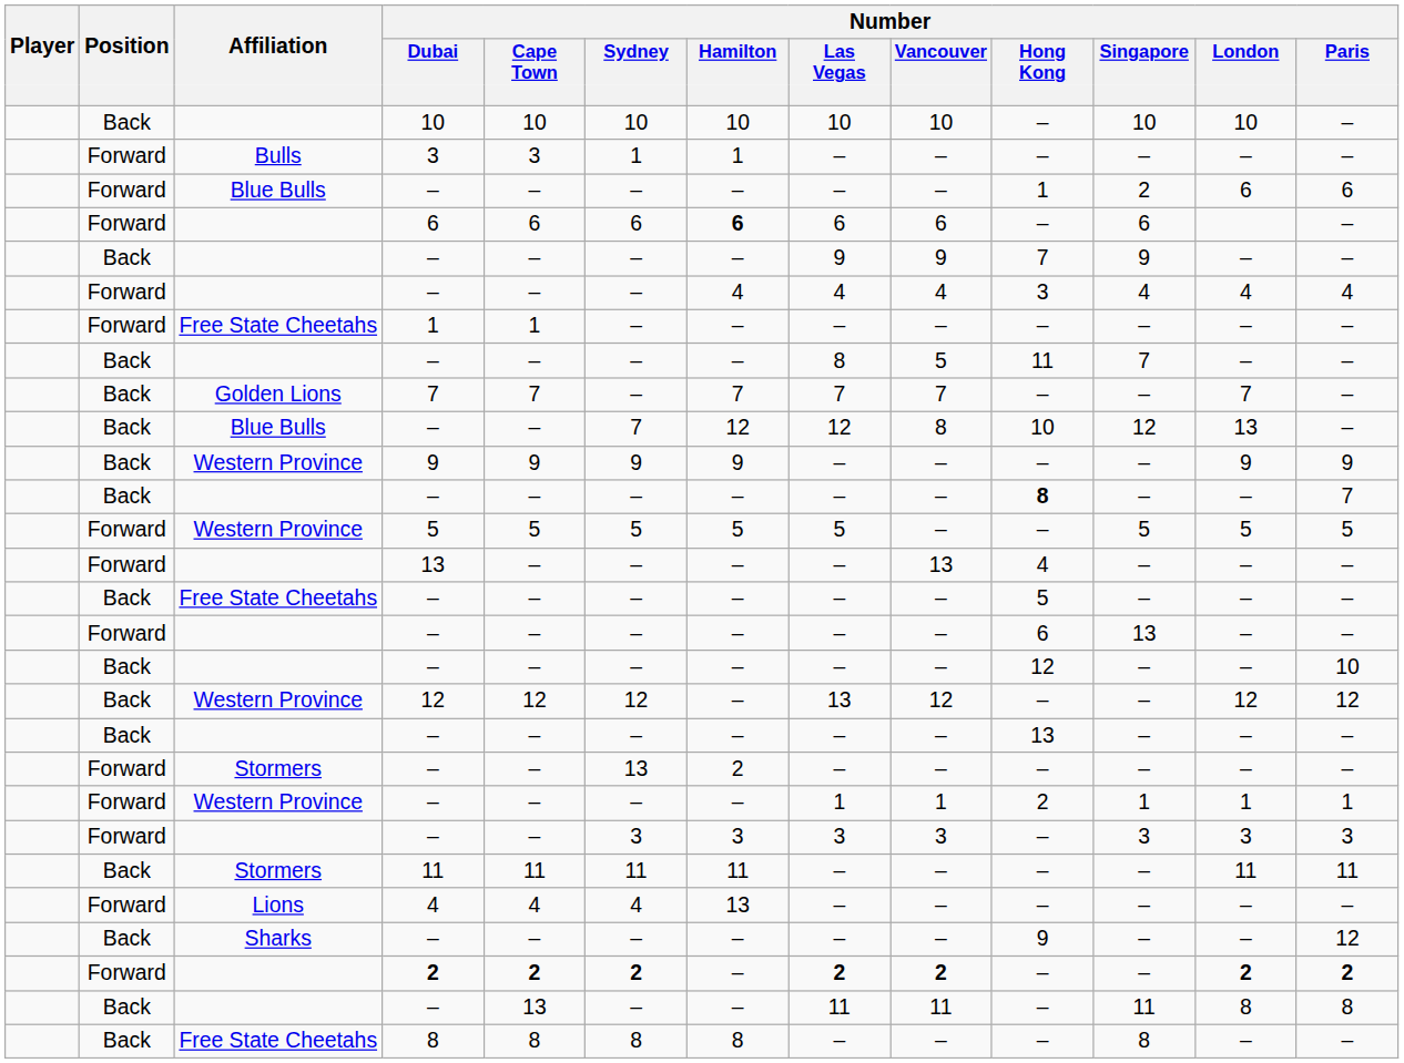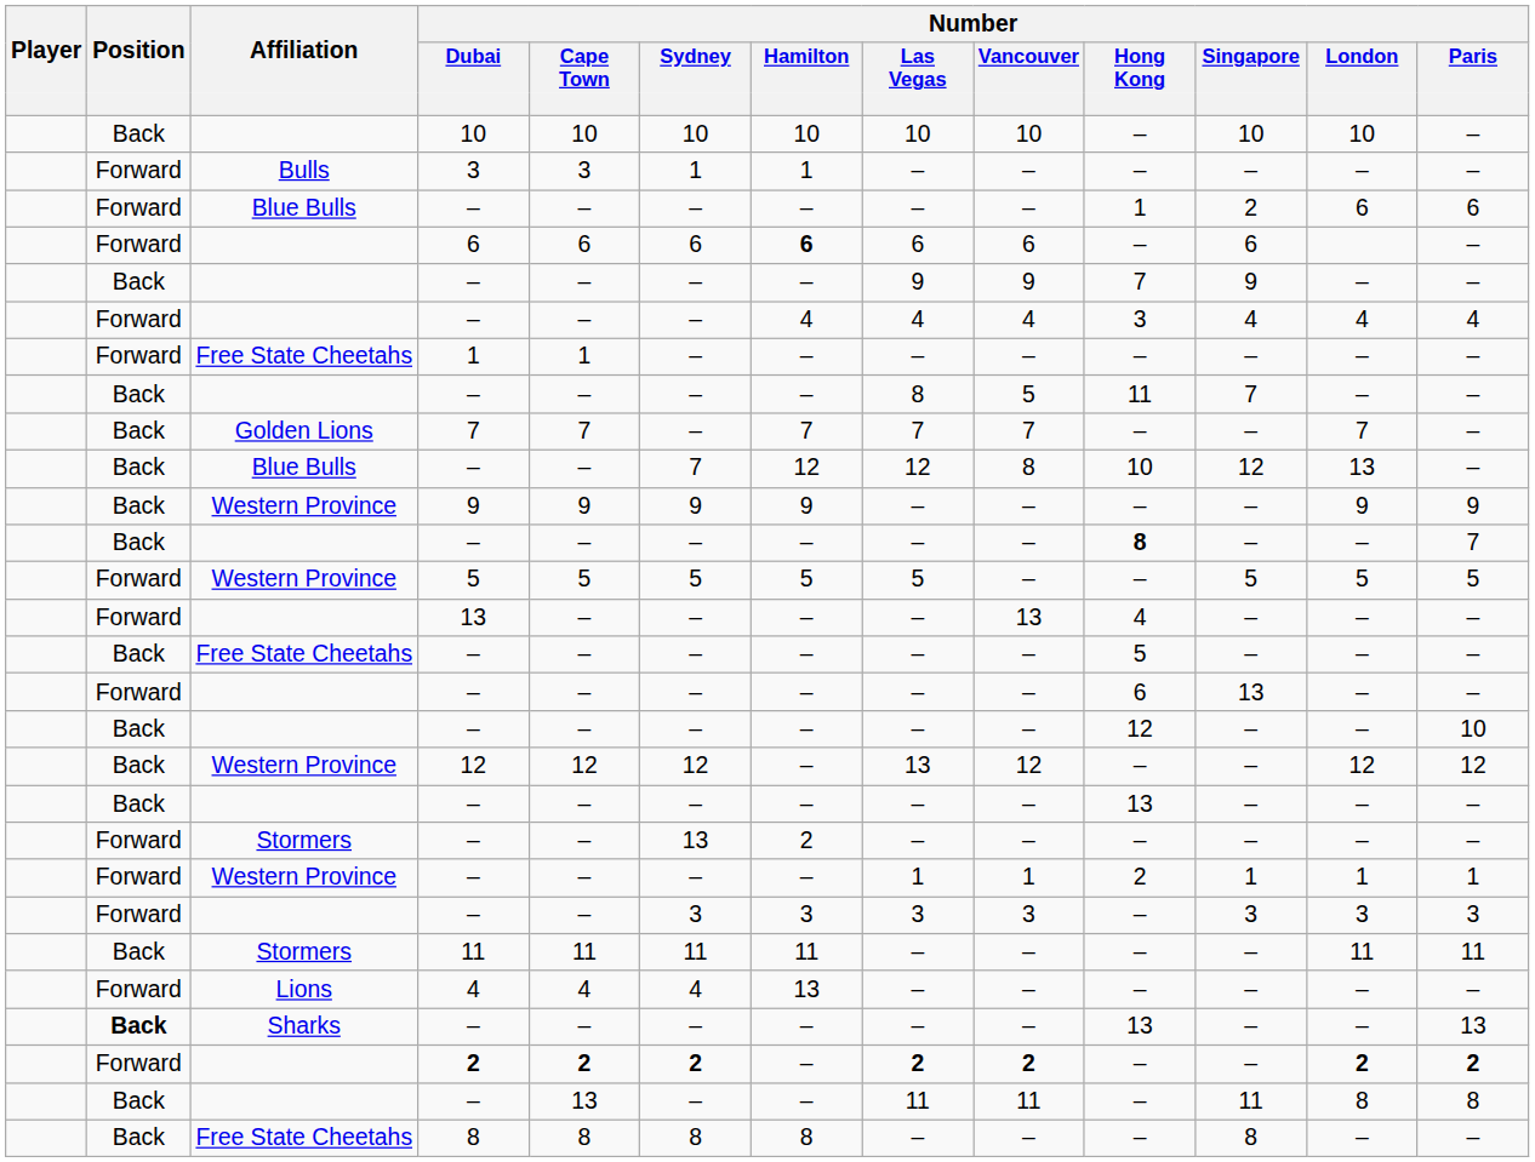 <table class="wikitable sortable" style="text-align:center;">
 <tr>
 <th rowspan=2 style="border-bottom:0px;">Player</th>
 <th rowspan=2 style="border-bottom:0px;">Position</th>
 <th rowspan=2 style="border-bottom:0px;">Affiliation</th>
 <th colspan=10>Number</th>
 </tr>
 <tr>
 <th valign=top style="width:5.2em; border-bottom:0px; padding:2px; font-size:85%;"><a href='#'>Dubai</a></th>
 <th valign=top style="width:5.2em; border-bottom:0px; padding:2px; font-size:85%;"><a href='#'>Cape Town</a></th>
 <th valign=top style="width:5.2em; border-bottom:0px; padding:2px; font-size:85%;"><a href='#'>Sydney</a></th>
 <th valign=top style="width:5.2em; border-bottom:0px; padding:2px; font-size:85%;"><a href='#'>Hamilton</a></th>
 <th valign=top style="width:5.2em; border-bottom:0px; padding:2px; font-size:85%;"><a href='#'>Las<br>Vegas</a></th>
 <th valign=top style="width:5.2em; border-bottom:0px; padding:2px; font-size:85%;"><a href='#'>Vancouver</a></th>
 <th valign=top style="width:5.2em; border-bottom:0px; padding:2px; font-size:85%;"><a href='#'>Hong Kong</a></th>
 <th valign=top style="width:5.2em; border-bottom:0px; padding:2px; font-size:85%;"><a href='#'>Singapore</a></th>
 <th valign=top style="width:5.2em; border-bottom:0px; padding:2px; font-size:85%;"><a href='#'>London</a></th>
 <th valign=top style="width:5.2em; border-bottom:0px; padding:2px; font-size:85%;"><a href='#'>Paris</a></th>
 </tr>
 <tr style="line-height:8px;">
 <th style="border-top:0px;"> </th>
 <th style="border-top:0px;"></th>
 <th style="border-top:0px;"></th>
 <th data-sort-type="number" style="border-top:0px;"></th>
 <th data-sort-type="number" style="border-top:0px;"></th>
 <th data-sort-type="number" style="border-top:0px;"></th>
 <th data-sort-type="number" style="border-top:0px;"></th>
 <th data-sort-type="number" style="border-top:0px;"></th>
 <th data-sort-type="number" style="border-top:0px;"></th>
 <th data-sort-type="number" style="border-top:0px;"></th>
 <th data-sort-type="number" style="border-top:0px;"></th>
 <th data-sort-type="number" style="border-top:0px;"></th>
 <th data-sort-type="number" style="border-top:0px;"></th>
 </tr>
 <tr>
 <td align=left></td>
 <td>Back</td>
 <td></td>
 <td>10</td>
 <td>10</td>
 <td>10</td>
 <td>10</td>
 <td>10</td>
 <td>10</td>
 <td>–</td>
 <td>10</td>
 <td>10</td>
 <td>–</td>
 </tr>
 <tr>
 <td align=left></td>
 <td>Forward</td>
 <td><a href='#'>Bulls</a></td>
 <td>3</td>
 <td>3</td>
 <td>1</td>
 <td>1</td>
 <td>–</td>
 <td>–</td>
 <td>–</td>
 <td>–</td>
 <td>–</td>
 <td>–</td>
 </tr>
 <tr>
 <td align=left></td>
 <td>Forward</td>
 <td><a href='#'>Blue Bulls</a></td>
 <td>–</td>
 <td>–</td>
 <td>–</td>
 <td>–</td>
 <td>–</td>
 <td>–</td>
 <td>1</td>
 <td>2</td>
 <td>6</td>
 <td>6</td>
 </tr>
 <tr>
 <td align=left></td>
 <td>Forward</td>
 <td></td>
 <td>6</td>
 <td>6</td>
 <td>6</td>
 <td><strong>6</strong></td>
 <td>6</td>
 <td>6</td>
 <td>–</td>
 <td>6</td>
 <td></td>
 <td>–</td>
 </tr>
 <tr>
 <td align=left></td>
 <td>Back</td>
 <td></td>
 <td>–</td>
 <td>–</td>
 <td>–</td>
 <td>–</td>
 <td>9</td>
 <td>9</td>
 <td>7</td>
 <td>9</td>
 <td>–</td>
 <td>–</td>
 </tr>
 <tr>
 <td align=left></td>
 <td>Forward</td>
 <td></td>
 <td>–</td>
 <td>–</td>
 <td>–</td>
 <td>4</td>
 <td>4</td>
 <td>4</td>
 <td>3</td>
 <td>4</td>
 <td>4</td>
 <td>4</td>
 </tr>
 <tr>
 <td align=left></td>
 <td>Forward</td>
 <td><a href='#'>Free State Cheetahs</a></td>
 <td>1</td>
 <td>1</td>
 <td>–</td>
 <td>–</td>
 <td>–</td>
 <td>–</td>
 <td>–</td>
 <td>–</td>
 <td>–</td>
 <td>–</td>
 </tr>
 <tr>
 <td align=left></td>
 <td>Back</td>
 <td></td>
 <td>–</td>
 <td>–</td>
 <td>–</td>
 <td>–</td>
 <td>8</td>
 <td>5</td>
 <td>11</td>
 <td>7</td>
 <td>–</td>
 <td>–</td>
 </tr>
 <tr>
 <td align=left></td>
 <td>Back</td>
 <td><a href='#'>Golden Lions</a></td>
 <td>7</td>
 <td>7</td>
 <td>–</td>
 <td>7</td>
 <td>7</td>
 <td>7</td>
 <td>–</td>
 <td>–</td>
 <td>7</td>
 <td>–</td>
 </tr>
 <tr>
 <td align=left></td>
 <td>Back</td>
 <td><a href='#'>Blue Bulls</a></td>
 <td>–</td>
 <td>–</td>
 <td>7</td>
 <td>12</td>
 <td>12</td>
 <td>8</td>
 <td>10</td>
 <td>12</td>
 <td>13</td>
 <td>–</td>
 </tr>
 <tr>
 <td align=left></td>
 <td>Back</td>
 <td><a href='#'>Western Province</a></td>
 <td>9</td>
 <td>9</td>
 <td>9</td>
 <td>9</td>
 <td>–</td>
 <td>–</td>
 <td>–</td>
 <td>–</td>
 <td>9</td>
 <td>9</td>
 </tr>
 <tr>
 <td align=left></td>
 <td>Back</td>
 <td></td>
 <td>–</td>
 <td>–</td>
 <td>–</td>
 <td>–</td>
 <td>–</td>
 <td>–</td>
 <td><strong>8</strong></td>
 <td>–</td>
 <td>–</td>
 <td>7</td>
 </tr>
 <tr>
 <td align=left></td>
 <td>Forward</td>
 <td><a href='#'>Western Province</a></td>
 <td>5</td>
 <td>5</td>
 <td>5</td>
 <td>5</td>
 <td>5</td>
 <td>–</td>
 <td>–</td>
 <td>5</td>
 <td>5</td>
 <td>5</td>
 </tr>
 <tr>
 <td align=left></td>
 <td>Forward</td>
 <td></td>
 <td>13</td>
 <td>–</td>
 <td>–</td>
 <td>–</td>
 <td>–</td>
 <td>13</td>
 <td>4</td>
 <td>–</td>
 <td>–</td>
 <td>–</td>
 </tr>
 <tr>
 <td align=left></td>
 <td>Back</td>
 <td><a href='#'>Free State Cheetahs</a></td>
 <td>–</td>
 <td>–</td>
 <td>–</td>
 <td>–</td>
 <td>–</td>
 <td>–</td>
 <td>5</td>
 <td>–</td>
 <td>–</td>
 <td>–</td>
 </tr>
 <tr>
 <td align=left></td>
 <td>Forward</td>
 <td></td>
 <td>–</td>
 <td>–</td>
 <td>–</td>
 <td>–</td>
 <td>–</td>
 <td>–</td>
 <td>6</td>
 <td>13</td>
 <td>–</td>
 <td>–</td>
 </tr>
 <tr>
 <td align=left></td>
 <td>Back</td>
 <td></td>
 <td>–</td>
 <td>–</td>
 <td>–</td>
 <td>–</td>
 <td>–</td>
 <td>–</td>
 <td>12</td>
 <td>–</td>
 <td>–</td>
 <td>10</td>
 </tr>
 <tr>
 <td align=left></td>
 <td>Back</td>
 <td><a href='#'>Western Province</a></td>
 <td>12</td>
 <td>12</td>
 <td>12</td>
 <td>–</td>
 <td>13</td>
 <td>12</td>
 <td>–</td>
 <td>–</td>
 <td>12</td>
 <td>12</td>
 </tr>
 <tr>
 <td align=left></td>
 <td>Back</td>
 <td></td>
 <td>–</td>
 <td>–</td>
 <td>–</td>
 <td>–</td>
 <td>–</td>
 <td>–</td>
 <td>13</td>
 <td>–</td>
 <td>–</td>
 <td>–</td>
 </tr>
 <tr>
 <td align=left></td>
 <td>Forward</td>
 <td><a href='#'>Stormers</a></td>
 <td>–</td>
 <td>–</td>
 <td>13</td>
 <td>2</td>
 <td>–</td>
 <td>–</td>
 <td>–</td>
 <td>–</td>
 <td>–</td>
 <td>–</td>
 </tr>
 <tr>
 <td align=left></td>
 <td>Forward</td>
 <td><a href='#'>Western Province</a></td>
 <td>–</td>
 <td>–</td>
 <td>–</td>
 <td>–</td>
 <td>1</td>
 <td>1</td>
 <td>2</td>
 <td>1</td>
 <td>1</td>
 <td>1</td>
 </tr>
 <tr>
 <td align=left></td>
 <td>Forward</td>
 <td></td>
 <td>–</td>
 <td>–</td>
 <td>3</td>
 <td>3</td>
 <td>3</td>
 <td>3</td>
 <td>–</td>
 <td>3</td>
 <td>3</td>
 <td>3</td>
 </tr>
 <tr>
 <td align=left></td>
 <td>Back</td>
 <td><a href='#'>Stormers</a></td>
 <td>11</td>
 <td>11</td>
 <td>11</td>
 <td>11</td>
 <td>–</td>
 <td>–</td>
 <td>–</td>
 <td>–</td>
 <td>11</td>
 <td>11</td>
 </tr>
 <tr>
 <td align=left></td>
 <td>Forward</td>
 <td><a href='#'>Lions</a></td>
 <td>4</td>
 <td>4</td>
 <td>4</td>
 <td>13</td>
 <td>–</td>
 <td>–</td>
 <td>–</td>
 <td>–</td>
 <td>–</td>
 <td>–</td>
 </tr>
 <tr>
 <td align=left></td>
-<td>Back</td>
+<td><strong>Back</strong></td>
 <td><a href='#'>Sharks</a></td>
 <td>–</td>
 <td>–</td>
 <td>–</td>
 <td>–</td>
 <td>–</td>
 <td>–</td>
-<td>9</td>
+<td>13</td>
 <td>–</td>
 <td>–</td>
-<td>12</td>
+<td>13</td>
 </tr>
 <tr>
 <td align=left></td>
 <td>Forward</td>
 <td></td>
 <td><strong>2</strong></td>
 <td><strong>2</strong></td>
 <td><strong>2</strong></td>
 <td>–</td>
 <td><strong>2</strong></td>
 <td><strong>2</strong></td>
 <td>–</td>
 <td>–</td>
 <td><strong>2</strong></td>
 <td><strong>2</strong></td>
 </tr>
 <tr>
 <td align=left></td>
 <td>Back</td>
 <td></td>
 <td>–</td>
 <td>13</td>
 <td>–</td>
 <td>–</td>
 <td>11</td>
 <td>11</td>
 <td>–</td>
 <td>11</td>
 <td>8</td>
 <td>8</td>
 </tr>
 <tr>
 <td align=left></td>
 <td>Back</td>
 <td><a href='#'>Free State Cheetahs</a></td>
 <td>8</td>
 <td>8</td>
 <td>8</td>
 <td>8</td>
 <td>–</td>
 <td>–</td>
 <td>–</td>
 <td>8</td>
 <td>–</td>
 <td>–</td>
 </tr>
 </table>
